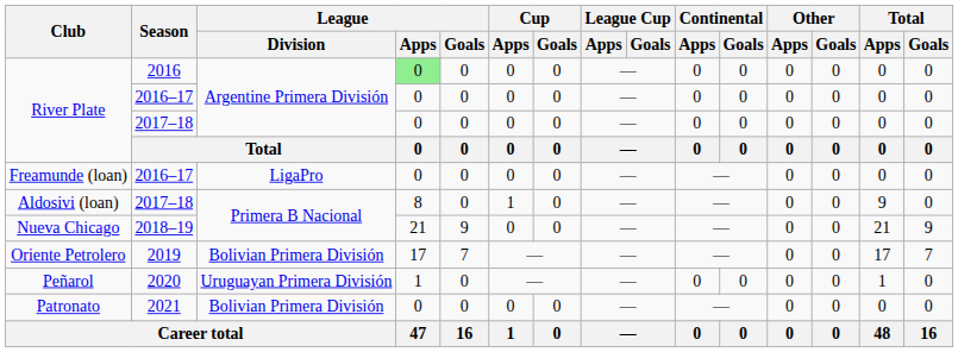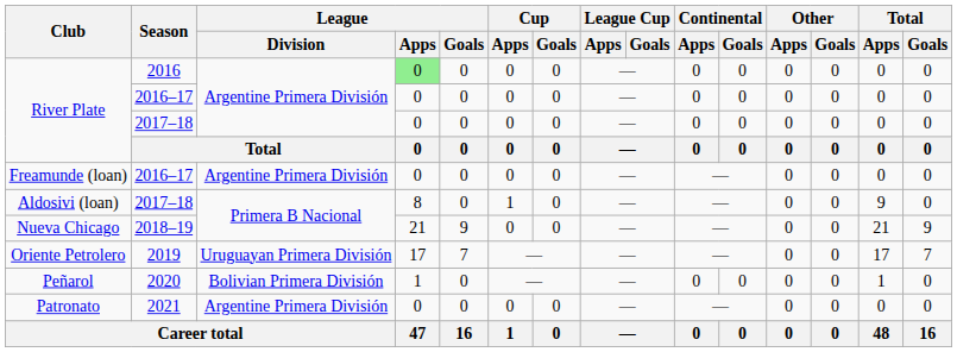 <table class="wikitable" style="text-align:center">
 <tr>
 <th rowspan="2">Club</th>
 <th rowspan="2">Season</th>
 <th colspan="3">League</th>
 <th colspan="2">Cup</th>
 <th colspan="2">League Cup</th>
 <th colspan="2">Continental</th>
 <th colspan="2">Other</th>
 <th colspan="2">Total</th>
 </tr>
 <tr>
 <th>Division</th>
 <th>Apps</th>
 <th>Goals</th>
 <th>Apps</th>
 <th>Goals</th>
 <th>Apps</th>
 <th>Goals</th>
 <th>Apps</th>
 <th>Goals</th>
 <th>Apps</th>
 <th>Goals</th>
 <th>Apps</th>
 <th>Goals</th>
 </tr>
 <tr>
 <td rowspan="4"><a href='#'>River Plate</a></td>
 <td><a href='#'>2016</a></td>
 <td rowspan="3"><a href='#'>Argentine Primera División</a></td>
 <td style="background: lightgreen;">0</td>
 <td>0</td>
 <td>0</td>
 <td>0</td>
 <td colspan="2">—</td>
 <td>0</td>
 <td>0</td>
 <td>0</td>
 <td>0</td>
 <td>0</td>
 <td>0</td>
 </tr>
 <tr>
 <td><a href='#'>2016–17</a></td>
 <td>0</td>
 <td>0</td>
 <td>0</td>
 <td>0</td>
 <td colspan="2">—</td>
 <td>0</td>
 <td>0</td>
 <td>0</td>
 <td>0</td>
 <td>0</td>
 <td>0</td>
 </tr>
 <tr>
 <td><a href='#'>2017–18</a></td>
 <td>0</td>
 <td>0</td>
 <td>0</td>
 <td>0</td>
 <td colspan="2">—</td>
 <td>0</td>
 <td>0</td>
 <td>0</td>
 <td>0</td>
 <td>0</td>
 <td>0</td>
 </tr>
 <tr>
 <th colspan="2">Total</th>
 <th>0</th>
 <th>0</th>
 <th>0</th>
 <th>0</th>
 <th colspan="2">—</th>
 <th>0</th>
 <th>0</th>
 <th>0</th>
 <th>0</th>
 <th>0</th>
 <th>0</th>
 </tr>
 <tr>
 <td rowspan="1"><a href='#'>Freamunde</a> (loan)</td>
 <td><a href='#'>2016–17</a></td>
-<td rowspan="1"><a href='#'>LigaPro</a></td>
+<td rowspan="1"><a href='#'>Argentine Primera División</a></td>
 <td>0</td>
 <td>0</td>
 <td>0</td>
 <td>0</td>
 <td colspan="2">—</td>
 <td colspan="2">—</td>
 <td>0</td>
 <td>0</td>
 <td>0</td>
 <td>0</td>
 </tr>
 <tr>
 <td rowspan="1"><a href='#'>Aldosivi</a> (loan)</td>
 <td><a href='#'>2017–18</a></td>
 <td rowspan="2"><a href='#'>Primera B Nacional</a></td>
 <td>8</td>
 <td>0</td>
 <td>1</td>
 <td>0</td>
 <td colspan="2">—</td>
 <td colspan="2">—</td>
 <td>0</td>
 <td>0</td>
 <td>9</td>
 <td>0</td>
 </tr>
 <tr>
 <td rowspan="1"><a href='#'>Nueva Chicago</a></td>
 <td><a href='#'>2018–19</a></td>
 <td>21</td>
 <td>9</td>
 <td>0</td>
 <td>0</td>
 <td colspan="2">—</td>
 <td colspan="2">—</td>
 <td>0</td>
 <td>0</td>
 <td>21</td>
 <td>9</td>
 </tr>
 <tr>
 <td rowspan="1"><a href='#'>Oriente Petrolero</a></td>
 <td><a href='#'>2019</a></td>
-<td rowspan="1"><a href='#'>Bolivian Primera División</a></td>
+<td rowspan="1"><a href='#'>Uruguayan Primera División</a></td>
 <td>17</td>
 <td>7</td>
 <td colspan="2">—</td>
 <td colspan="2">—</td>
 <td colspan="2">—</td>
 <td>0</td>
 <td>0</td>
 <td>17</td>
 <td>7</td>
 </tr>
 <tr>
 <td rowspan="1"><a href='#'>Peñarol</a></td>
 <td><a href='#'>2020</a></td>
-<td rowspan="1"><a href='#'>Uruguayan Primera División</a></td>
+<td rowspan="1"><a href='#'>Bolivian Primera División</a></td>
 <td>1</td>
 <td>0</td>
 <td colspan="2">—</td>
 <td colspan="2">—</td>
 <td>0</td>
 <td>0</td>
 <td>0</td>
 <td>0</td>
 <td>1</td>
 <td>0</td>
 </tr>
 <tr>
 <td rowspan="1"><a href='#'>Patronato</a></td>
 <td><a href='#'>2021</a></td>
-<td rowspan="1"><a href='#'>Bolivian Primera División</a></td>
+<td rowspan="1"><a href='#'>Argentine Primera División</a></td>
 <td>0</td>
 <td>0</td>
 <td>0</td>
 <td>0</td>
 <td colspan="2">—</td>
 <td colspan="2">—</td>
 <td>0</td>
 <td>0</td>
 <td>0</td>
 <td>0</td>
 </tr>
 <tr>
 <th colspan="3">Career total</th>
 <th>47</th>
 <th>16</th>
 <th>1</th>
 <th>0</th>
 <th colspan="2">—</th>
 <th>0</th>
 <th>0</th>
 <th>0</th>
 <th>0</th>
 <th>48</th>
 <th>16</th>
 </tr>
 </table>
